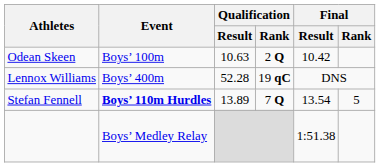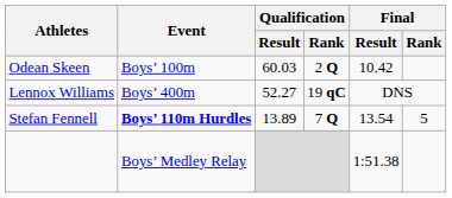 <table class="wikitable" border="1" style="font-size:90%">
 <tr>
 <th rowspan=2>Athletes</th>
 <th rowspan=2>Event</th>
 <th colspan=2>Qualification</th>
 <th colspan=2>Final</th>
 </tr>
 <tr>
 <th>Result</th>
 <th>Rank</th>
 <th>Result</th>
 <th>Rank</th>
 </tr>
 <tr>
 <td><a href='#'>Odean Skeen</a></td>
 <td><a href='#'>Boys’ 100m</a></td>
-<td align=center>10.63</td>
+<td align=center>60.03</td>
 <td align=center>2 <strong>Q</strong></td>
 <td align=center>10.42</td>
 <td align=center></td>
 </tr>
 <tr>
 <td><a href='#'>Lennox Williams</a></td>
 <td><a href='#'>Boys’ 400m</a></td>
-<td align=center>52.28</td>
+<td align=center>52.27</td>
 <td align=center>19 <strong>qC</strong></td>
 <td align=center colspan=2>DNS</td>
 </tr>
 <tr>
 <td><a href='#'>Stefan Fennell</a></td>
 <td><strong><a href='#'>Boys’ 110m Hurdles</a></strong></td>
 <td align=center>13.89</td>
 <td align=center>7 <strong>Q</strong></td>
 <td align=center>13.54</td>
 <td align=center>5</td>
 </tr>
 <tr>
 <td><br><br><br></td>
 <td><a href='#'>Boys’ Medley Relay</a></td>
 <td colspan=2 bgcolor=#DCDCDC></td>
 <td align=center>1:51.38</td>
 <td align=center></td>
 </tr>
 </table>
